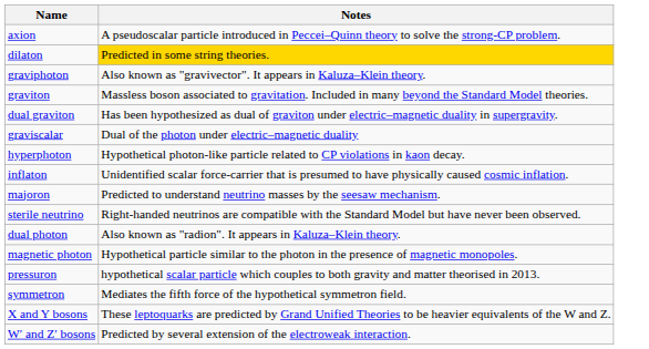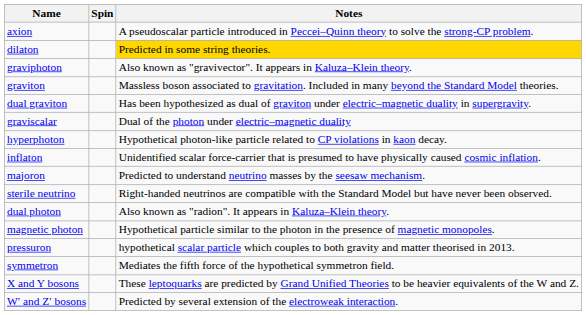 <table class="wikitable">
 <tr>
 <th scope=col>Name</th>
+<th scope=col>Spin</th>
 <th scope=col>Notes</th>
 </tr>
 <tr>
 <td><a href='#'>axion</a></td>
+<td></td>
 <td>A pseudoscalar particle introduced in <a href='#'>Peccei–Quinn theory</a> to solve the <a href='#'>strong-CP problem</a>.</td>
 </tr>
 <tr>
 <td><a href='#'>dilaton</a></td>
+<td></td>
 <td style="background: gold;">Predicted in some string theories.</td>
 </tr>
 <tr>
 <td><a href='#'>graviphoton</a></td>
+<td></td>
 <td>Also known as "gravivector". It appears in <a href='#'>Kaluza–Klein theory</a>.</td>
 </tr>
 <tr>
 <td><a href='#'>graviton</a></td>
+<td></td>
 <td>Massless boson associated to <a href='#'>gravitation</a>. Included in many <a href='#'>beyond the Standard Model</a> theories.</td>
 </tr>
 <tr>
 <td><a href='#'>dual graviton</a></td>
+<td></td>
 <td>Has been hypothesized as dual of <a href='#'>graviton</a> under <a href='#'>electric–magnetic duality</a> in <a href='#'>supergravity</a>.</td>
 </tr>
 <tr>
 <td><a href='#'>graviscalar</a></td>
+<td></td>
 <td>Dual of the <a href='#'>photon</a> under <a href='#'>electric–magnetic duality</a></td>
 </tr>
 <tr>
 <td><a href='#'>hyperphoton</a></td>
+<td></td>
 <td>Hypothetical photon-like particle related to <a href='#'>CP violations</a> in <a href='#'>kaon</a> decay.</td>
 </tr>
 <tr>
 <td><a href='#'>inflaton</a></td>
+<td></td>
 <td>Unidentified scalar force-carrier that is presumed to have physically caused <a href='#'>cosmic inflation</a>.</td>
 </tr>
 <tr>
 <td><a href='#'>majoron</a></td>
+<td></td>
 <td>Predicted to understand <a href='#'>neutrino</a> masses by the <a href='#'>seesaw mechanism</a>.</td>
 </tr>
 <tr>
 <td><a href='#'>sterile neutrino</a></td>
+<td></td>
 <td>Right-handed neutrinos are compatible with the Standard Model but have never been observed.</td>
 </tr>
 <tr>
 <td><a href='#'>dual photon</a></td>
+<td></td>
 <td>Also known as "radion". It appears in <a href='#'>Kaluza–Klein theory</a>.</td>
 </tr>
 <tr>
 <td><a href='#'>magnetic photon</a></td>
+<td></td>
 <td>Hypothetical particle similar to the photon in the presence of <a href='#'>magnetic monopoles</a>.</td>
 </tr>
 <tr>
 <td><a href='#'>pressuron</a></td>
+<td></td>
 <td>hypothetical <a href='#'>scalar particle</a> which couples to both gravity and matter theorised in 2013.</td>
 </tr>
 <tr>
 <td><a href='#'>symmetron</a></td>
+<td></td>
 <td>Mediates the fifth force of the hypothetical symmetron field.</td>
 </tr>
 <tr>
 <td><a href='#'>X and Y bosons</a></td>
+<td></td>
 <td>These <a href='#'>leptoquarks</a> are predicted by <a href='#'>Grand Unified Theories</a> to be heavier equivalents of the W and Z.</td>
 </tr>
 <tr>
 <td><a href='#'>W′ and Z′ bosons</a></td>
+<td></td>
 <td>Predicted by several extension of the <a href='#'>electroweak interaction</a>.</td>
 </tr>
 </table>
